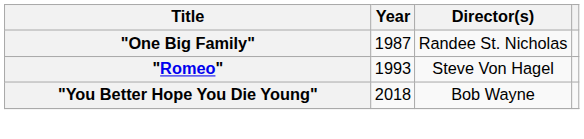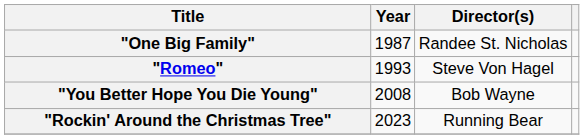 <table class="wikitable plainrowheaders" style="text-align:center;">
 <tr>
 <th scope="col" style="width:22em;">Title</th>
 <th scope="col">Year</th>
 <th scope="col">Director(s)</th>
 <th></th>
 </tr>
 <tr>
 <th scope="row">"One Big Family"<br></th>
 <td>1987</td>
 <td>Randee St. Nicholas</td>
 <td></td>
 </tr>
 <tr>
 <th scope="row">"<a href='#'>Romeo</a>"<br></th>
 <td>1993</td>
 <td>Steve Von Hagel</td>
 <td></td>
 </tr>
 <tr>
 <th scope = "row">"You Better Hope You Die Young"<br></th>
-<td>2018</td>
+<td>2008</td>
 <td>Bob Wayne</td>
+<td></td>
+</tr>
+<tr>
+<th scope="row">"Rockin' Around the Christmas Tree"<br></th>
+<td>2023</td>
+<td>Running Bear</td>
 <td></td>
 </tr>
 <tr>
 </tr>
 </table>
